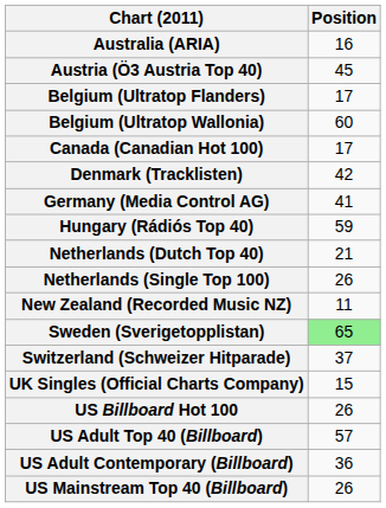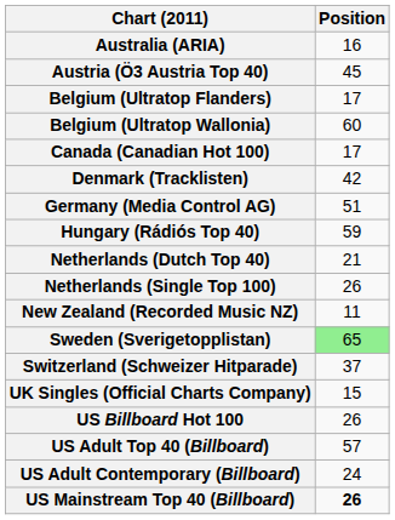 <table class="wikitable sortable plainrowheaders" style="text-align:center">
 <tr>
 <th scope="col">Chart (2011)</th>
 <th scope="col">Position</th>
 </tr>
 <tr>
 <th scope="row">Australia (ARIA)</th>
 <td>16</td>
 </tr>
 <tr>
 <th scope="row">Austria (Ö3 Austria Top 40)</th>
 <td>45</td>
 </tr>
 <tr>
 <th scope="row">Belgium (Ultratop Flanders)</th>
 <td>17</td>
 </tr>
 <tr>
 <th scope="row">Belgium (Ultratop Wallonia)</th>
 <td>60</td>
 </tr>
 <tr>
 <th scope="row">Canada (Canadian Hot 100)</th>
 <td>17</td>
 </tr>
 <tr>
 <th scope="row">Denmark (Tracklisten)</th>
 <td>42</td>
 </tr>
 <tr>
 <th scope="row">Germany (Media Control AG)</th>
-<td>41</td>
+<td>51</td>
 </tr>
 <tr>
 <th scope="row">Hungary (Rádiós Top 40)</th>
 <td>59</td>
 </tr>
 <tr>
 <th scope="row">Netherlands (Dutch Top 40)</th>
 <td>21</td>
 </tr>
 <tr>
 <th scope="row">Netherlands (Single Top 100)</th>
 <td>26</td>
 </tr>
 <tr>
 <th scope="row">New Zealand (Recorded Music NZ)</th>
 <td>11</td>
 </tr>
 <tr>
 <th scope="row">Sweden (Sverigetopplistan)</th>
 <td style="background: lightgreen;">65</td>
 </tr>
 <tr>
 <th scope="row">Switzerland (Schweizer Hitparade)</th>
 <td>37</td>
 </tr>
 <tr>
 <th scope="row">UK Singles (Official Charts Company)</th>
 <td>15</td>
 </tr>
 <tr>
 <th scope="row">US <em>Billboard</em> Hot 100</th>
 <td>26</td>
 </tr>
 <tr>
 <th scope="row">US Adult Top 40 (<em>Billboard</em>)</th>
 <td>57</td>
 </tr>
 <tr>
 <th scope="row">US Adult Contemporary (<em>Billboard</em>)</th>
-<td>36</td>
+<td>24</td>
 </tr>
 <tr>
 <th scope="row">US Mainstream Top 40 (<em>Billboard</em>)</th>
-<td>26</td>
+<td><strong>26</strong></td>
 </tr>
 </table>
